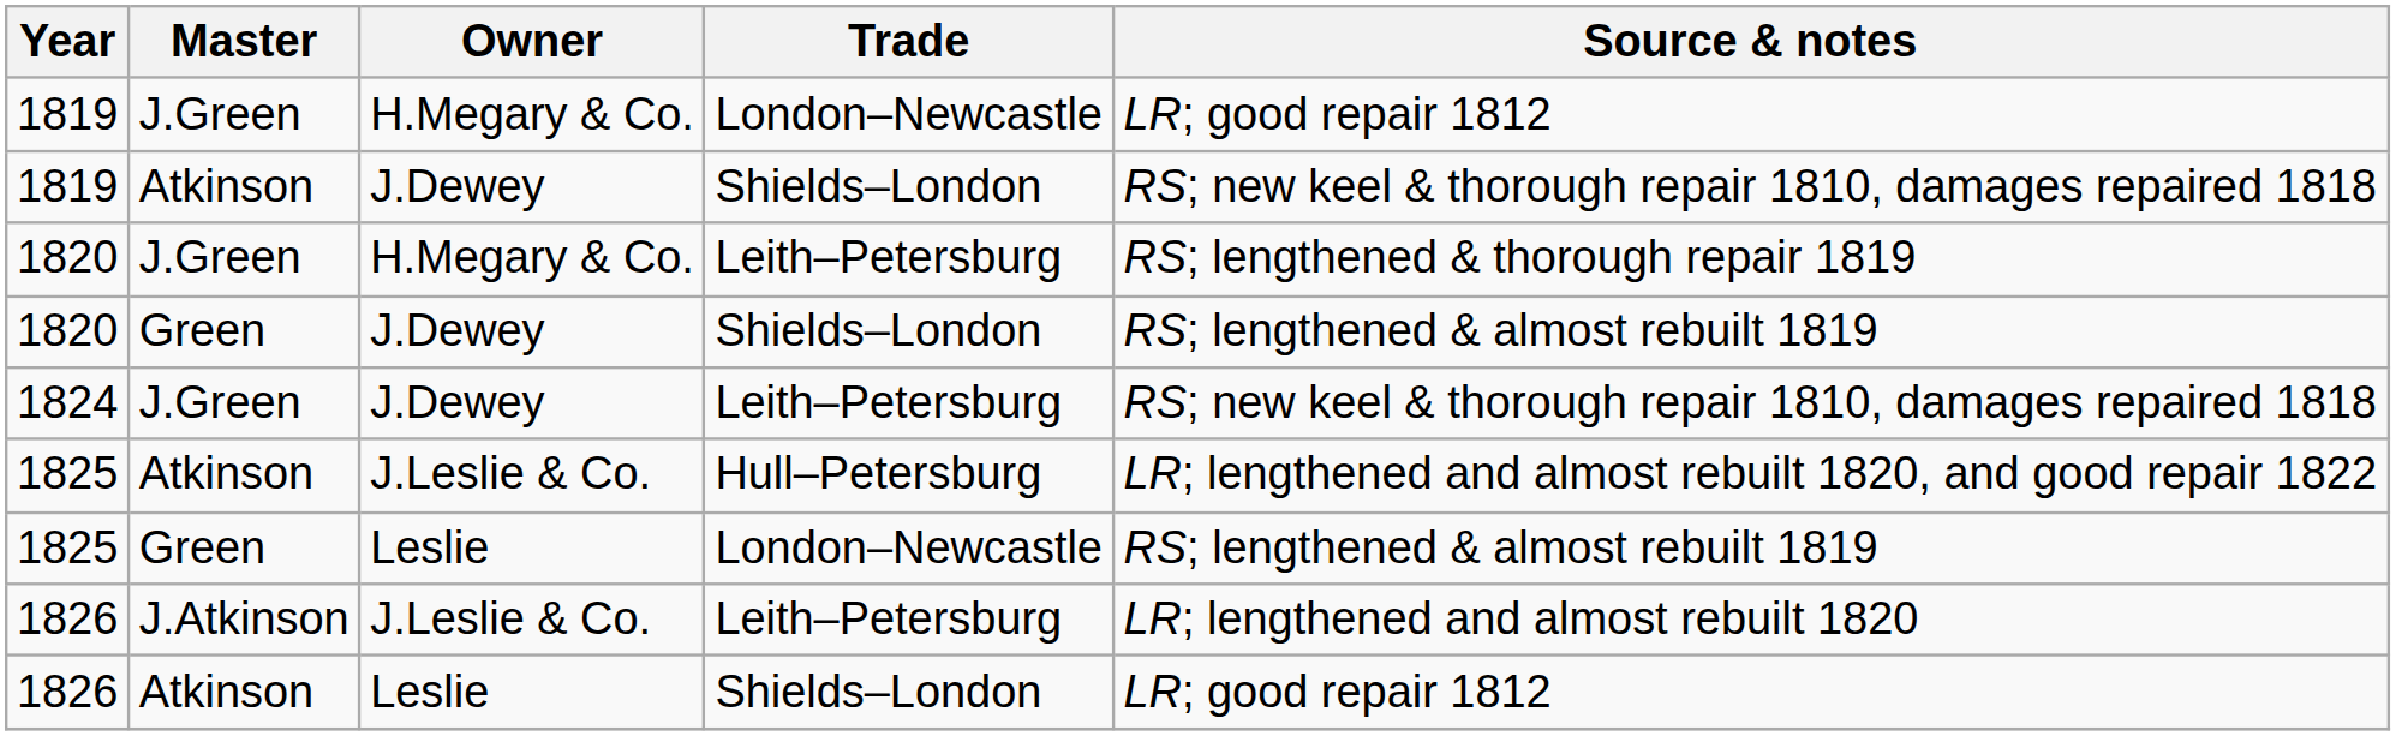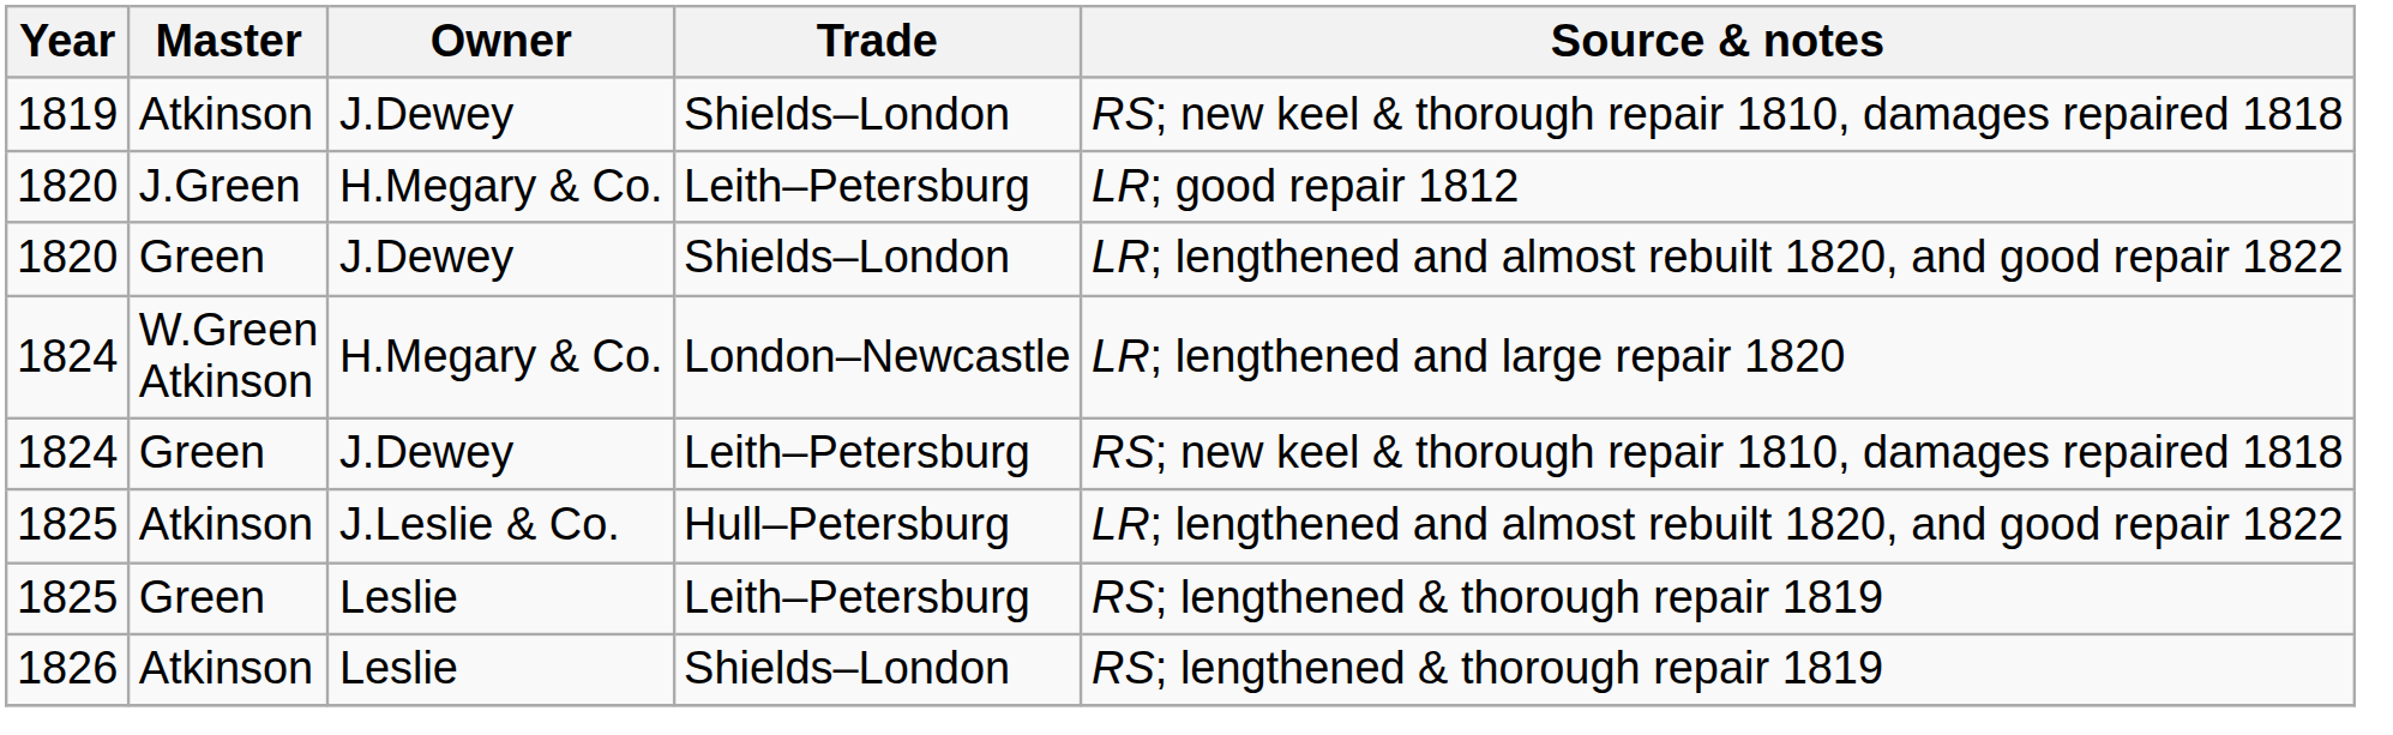 <table class=" wikitable">
 <tr>
 <th>Year</th>
 <th>Master</th>
 <th>Owner</th>
 <th>Trade</th>
 <th>Source & notes</th>
-</tr>
-<tr>
-<td>1819</td>
-<td>J.Green</td>
-<td>H.Megary & Co.</td>
-<td>London–Newcastle</td>
-<td><em>LR</em>; good repair 1812</td>
 </tr>
 <tr>
 <td>1819</td>
 <td>Atkinson</td>
 <td>J.Dewey</td>
 <td>Shields–London</td>
 <td><em>RS</em>; new keel & thorough repair 1810, damages repaired 1818</td>
 </tr>
 <tr>
 <td>1820</td>
 <td>J.Green</td>
 <td>H.Megary & Co.</td>
 <td>Leith–Petersburg</td>
-<td><em>RS</em>; lengthened & thorough repair 1819</td>
+<td><em>LR</em>; good repair 1812</td>
 </tr>
 <tr>
 <td>1820</td>
 <td>Green</td>
 <td>J.Dewey</td>
 <td>Shields–London</td>
-<td><em>RS</em>; lengthened & almost rebuilt 1819</td>
+<td><em>LR</em>; lengthened and almost rebuilt 1820, and good repair 1822</td>
 </tr>
 <tr>
 <td>1824</td>
-<td>J.Green</td>
+<td>W.Green<br>Atkinson</td>
+<td>H.Megary & Co.</td>
+<td>London–Newcastle</td>
+<td><em>LR</em>; lengthened and large repair 1820</td>
+</tr>
+<tr>
+<td>1824</td>
+<td>Green</td>
 <td>J.Dewey</td>
 <td>Leith–Petersburg</td>
 <td><em>RS</em>; new keel & thorough repair 1810, damages repaired 1818</td>
 </tr>
 <tr>
 <td>1825</td>
 <td>Atkinson</td>
 <td>J.Leslie & Co.</td>
 <td>Hull–Petersburg</td>
 <td><em>LR</em>; lengthened and almost rebuilt 1820, and good repair 1822</td>
 </tr>
 <tr>
 <td>1825</td>
 <td>Green</td>
 <td>Leslie</td>
-<td>London–Newcastle</td>
-<td><em>RS</em>; lengthened & almost rebuilt 1819</td>
-</tr>
-<tr>
-<td>1826</td>
-<td>J.Atkinson</td>
-<td>J.Leslie & Co.</td>
 <td>Leith–Petersburg</td>
-<td><em>LR</em>; lengthened and almost rebuilt 1820</td>
+<td><em>RS</em>; lengthened & thorough repair 1819</td>
 </tr>
 <tr>
 <td>1826</td>
 <td>Atkinson</td>
 <td>Leslie</td>
 <td>Shields–London</td>
-<td><em>LR</em>; good repair 1812</td>
+<td><em>RS</em>; lengthened & thorough repair 1819</td>
 </tr>
 <tr>
 </tr>
 </table>
